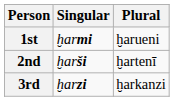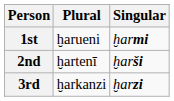 <table class="wikitable sortable">
 <tr>
 <th>Person</th>
+<th>Plural</th>
 <th>Singular</th>
-<th>Plural</th>
 </tr>
 <tr>
 <th>1st</th>
+<td></em>ḫar</strong>ueni</em></strong></td>
 <td><em>ḫar<strong>mi<strong><em></td>
-<td></em>ḫar</strong>ueni</em></strong></td>
 </tr>
 <tr>
 <th>2nd</th>
+<td></em>ḫart</strong>enī</em></strong></td>
 <td><em>ḫar<strong>ši<strong><em></td>
-<td></em>ḫart</strong>enī</em></strong></td>
 </tr>
 <tr>
 <th>3rd</th>
+<td></em>ḫark</strong>anzi</em></strong></td>
 <td><em>ḫar<strong>zi<strong><em></td>
-<td></em>ḫark</strong>anzi</em></strong></td>
 </tr>
 </table>
